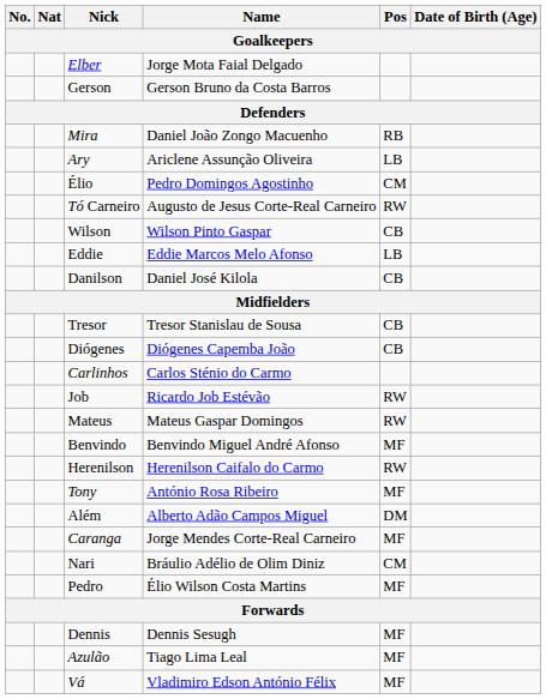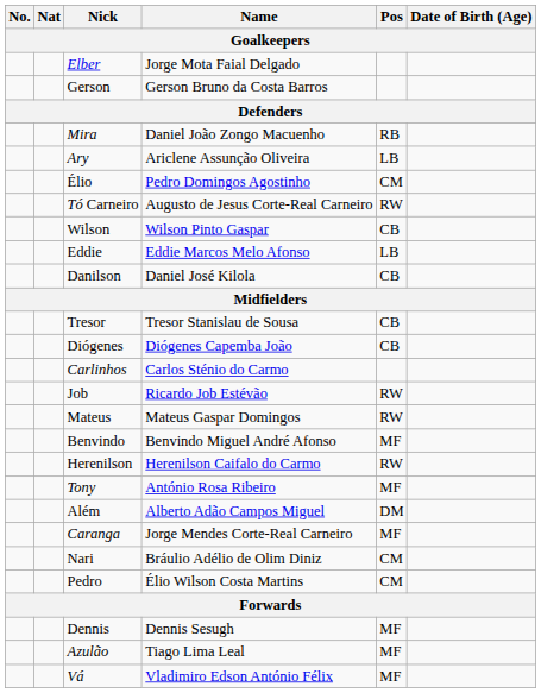 <table class="wikitable ve-ce-branchNode ve-ce-tableNode">
 <tr>
 <th>No.</th>
 <th>Nat</th>
 <th>Nick</th>
 <th>Name</th>
 <th>Pos</th>
 <th>Date of Birth (Age)</th>
 </tr>
 <tr>
 <th colspan="6">Goalkeepers</th>
 </tr>
 <tr>
 <td></td>
 <td></td>
 <td><em><a href='#'>Elber</a></em></td>
 <td>Jorge Mota Faial Delgado</td>
 <td></td>
 <td></td>
 </tr>
 <tr>
 <td></td>
 <td></td>
 <td>Gerson</td>
 <td>Gerson Bruno da Costa Barros</td>
 <td></td>
 <td></td>
 </tr>
 <tr>
 <th colspan="6">Defenders</th>
 </tr>
 <tr>
 <td></td>
 <td></td>
 <td><em>Mira</em></td>
 <td>Daniel João Zongo Macuenho</td>
 <td>RB</td>
 <td></td>
 </tr>
 <tr>
 <td></td>
 <td></td>
 <td><em>Ary</em></td>
 <td>Ariclene Assunção Oliveira</td>
 <td>LB</td>
 <td></td>
 </tr>
 <tr>
 <td></td>
 <td></td>
 <td>Élio</td>
 <td><a href='#'>Pedro Domingos Agostinho</a></td>
 <td>CM</td>
 <td></td>
 </tr>
 <tr>
 <td></td>
 <td></td>
 <td><em>Tó</em> Carneiro</td>
 <td>Augusto de Jesus Corte-Real Carneiro</td>
 <td>RW</td>
 <td></td>
 </tr>
 <tr>
 <td></td>
 <td></td>
 <td>Wilson</td>
 <td><a href='#'>Wilson Pinto Gaspar</a></td>
 <td>CB</td>
 <td></td>
 </tr>
 <tr>
 <td></td>
 <td></td>
 <td>Eddie</td>
 <td><a href='#'>Eddie Marcos Melo Afonso</a></td>
 <td>LB</td>
 <td></td>
 </tr>
 <tr>
 <td></td>
 <td></td>
 <td>Danilson</td>
 <td>Daniel José Kilola</td>
 <td>CB</td>
 <td></td>
 </tr>
 <tr>
 <th colspan="6">Midfielders</th>
 </tr>
 <tr>
 <td></td>
 <td></td>
 <td>Tresor</td>
 <td>Tresor Stanislau de Sousa</td>
 <td>CB</td>
 <td></td>
 </tr>
 <tr>
 <td></td>
 <td></td>
 <td>Diógenes</td>
 <td><a href='#'>Diógenes Capemba João</a></td>
 <td>CB</td>
 <td></td>
 </tr>
 <tr>
 <td></td>
 <td></td>
 <td><em>Carlinhos</em></td>
 <td><a href='#'>Carlos Sténio do Carmo</a></td>
 <td></td>
 <td></td>
 </tr>
 <tr>
 <td></td>
 <td></td>
 <td>Job</td>
 <td><a href='#'>Ricardo Job Estévão</a></td>
 <td>RW</td>
 <td></td>
 </tr>
 <tr>
 <td></td>
 <td></td>
 <td>Mateus</td>
 <td>Mateus Gaspar Domingos</td>
 <td>RW</td>
 <td></td>
 </tr>
 <tr>
 <td></td>
 <td></td>
 <td>Benvindo</td>
 <td>Benvindo Miguel André Afonso</td>
 <td>MF</td>
 <td></td>
 </tr>
 <tr>
 <td></td>
 <td></td>
 <td>Herenilson</td>
 <td><a href='#'>Herenilson Caifalo do Carmo</a></td>
 <td>RW</td>
 <td></td>
 </tr>
 <tr>
 <td></td>
 <td></td>
 <td><em>Tony</em></td>
 <td><a href='#'>António Rosa Ribeiro</a></td>
 <td>MF</td>
 <td></td>
 </tr>
 <tr>
 <td></td>
 <td></td>
 <td>Além</td>
 <td><a href='#'>Alberto Adão Campos Miguel</a></td>
 <td>DM</td>
 <td></td>
 </tr>
 <tr>
 <td></td>
 <td></td>
 <td><em>Caranga</em></td>
 <td>Jorge Mendes Corte-Real Carneiro</td>
 <td>MF</td>
 <td></td>
 </tr>
 <tr>
 <td></td>
 <td></td>
 <td>Nari</td>
 <td>Bráulio Adélio de Olim Diniz</td>
 <td>CM</td>
 <td></td>
 </tr>
 <tr>
 <td></td>
 <td></td>
 <td>Pedro</td>
 <td>Élio Wilson Costa Martins</td>
-<td>MF</td>
+<td>CM</td>
 <td></td>
 </tr>
 <tr>
 <th colspan="6">Forwards</th>
 </tr>
 <tr>
 <td></td>
 <td></td>
 <td>Dennis</td>
 <td>Dennis Sesugh</td>
 <td>MF</td>
 <td></td>
 </tr>
 <tr>
 <td></td>
 <td></td>
 <td><em>Azulão</em></td>
 <td>Tiago Lima Leal</td>
 <td>MF</td>
 <td></td>
 </tr>
 <tr>
 <td></td>
 <td></td>
 <td><em>Vá</em></td>
 <td><a href='#'>Vladimiro Edson António Félix</a></td>
 <td>MF</td>
 <td></td>
 </tr>
 </table>
